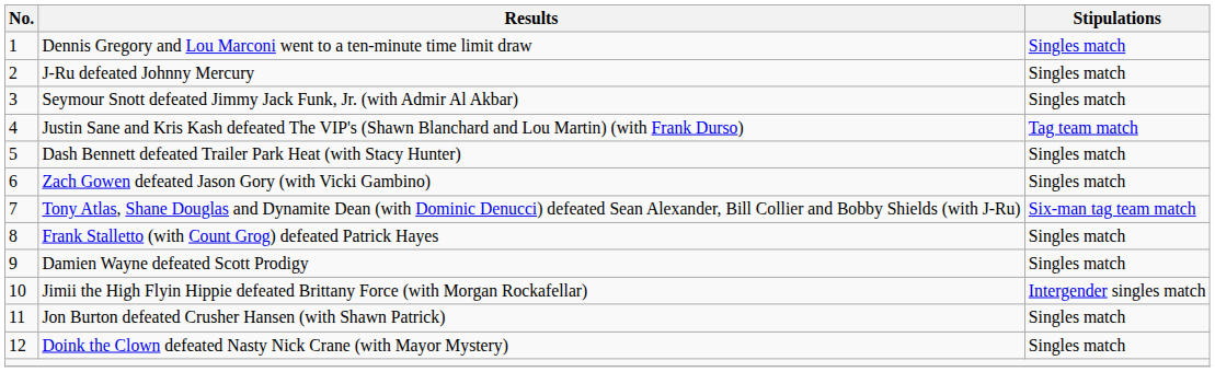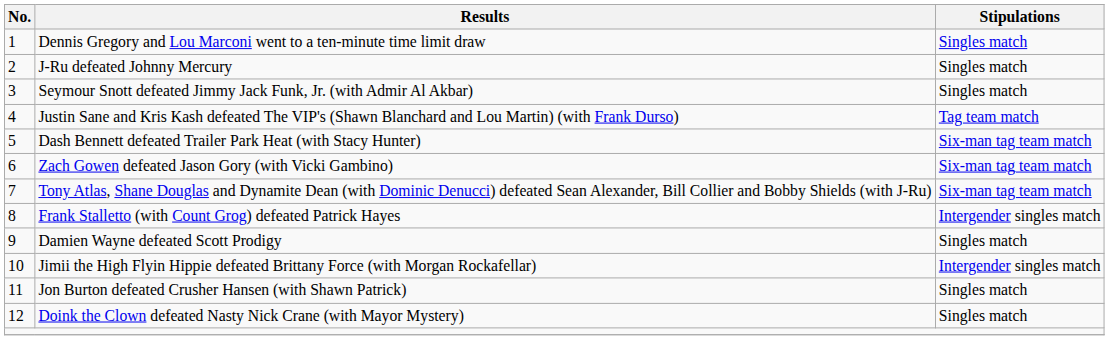 <table class="wikitable">
 <tr>
 <th><strong>No.</strong></th>
 <th><strong>Results</strong></th>
 <th><strong>Stipulations</strong></th>
 </tr>
 <tr>
 <td>1</td>
 <td>Dennis Gregory and <a href='#'>Lou Marconi</a> went to a ten-minute time limit draw</td>
 <td><a href='#'>Singles match</a></td>
 </tr>
 <tr>
 <td>2</td>
 <td>J-Ru defeated Johnny Mercury</td>
 <td>Singles match</td>
 </tr>
 <tr>
 <td>3</td>
 <td>Seymour Snott defeated Jimmy Jack Funk, Jr. (with Admir Al Akbar)</td>
 <td>Singles match</td>
 </tr>
 <tr>
 <td>4</td>
 <td>Justin Sane and Kris Kash defeated The VIP's (Shawn Blanchard and Lou Martin) (with <a href='#'>Frank Durso</a>)</td>
 <td><a href='#'>Tag team match</a></td>
 </tr>
 <tr>
 <td>5</td>
 <td>Dash Bennett defeated Trailer Park Heat (with Stacy Hunter)</td>
-<td>Singles match</td>
+<td><a href='#'>Six-man tag team match</a></td>
 </tr>
 <tr>
 <td>6</td>
 <td><a href='#'>Zach Gowen</a> defeated Jason Gory (with Vicki Gambino)</td>
-<td>Singles match</td>
+<td><a href='#'>Six-man tag team match</a></td>
 </tr>
 <tr>
 <td>7</td>
 <td><a href='#'>Tony Atlas</a>, <a href='#'>Shane Douglas</a> and Dynamite Dean (with <a href='#'>Dominic Denucci</a>) defeated Sean Alexander, Bill Collier and Bobby Shields (with J-Ru)</td>
 <td><a href='#'>Six-man tag team match</a></td>
 </tr>
 <tr>
 <td>8</td>
 <td><a href='#'>Frank Stalletto</a> (with <a href='#'>Count Grog</a>) defeated Patrick Hayes</td>
-<td>Singles match</td>
+<td><a href='#'>Intergender</a> singles match</td>
 </tr>
 <tr>
 <td>9</td>
 <td>Damien Wayne defeated Scott Prodigy</td>
 <td>Singles match</td>
 </tr>
 <tr>
 <td>10</td>
 <td>Jimii the High Flyin Hippie defeated Brittany Force (with Morgan Rockafellar)</td>
 <td><a href='#'>Intergender</a> singles match</td>
 </tr>
 <tr>
 <td>11</td>
 <td>Jon Burton defeated Crusher Hansen (with Shawn Patrick)</td>
 <td>Singles match</td>
 </tr>
 <tr>
 <td>12</td>
 <td><a href='#'>Doink the Clown</a> defeated Nasty Nick Crane (with Mayor Mystery)</td>
 <td>Singles match</td>
 </tr>
 <tr>
 <td colspan="4"></td>
 </tr>
 <tr>
 </tr>
 </table>
